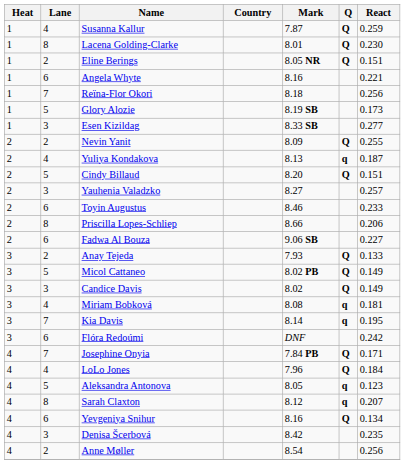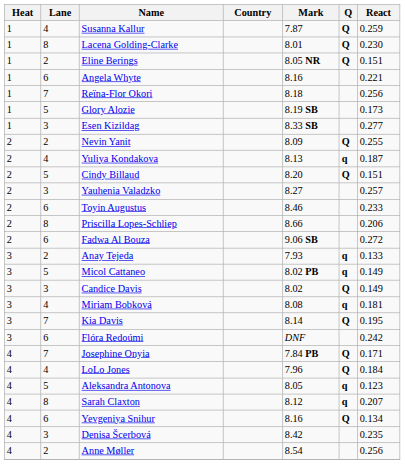 <table class="wikitable sortable" width=70%>
 <tr>
 <th>Heat</th>
 <th>Lane</th>
 <th>Name</th>
 <th>Country</th>
 <th>Mark</th>
 <th>Q</th>
 <th>React</th>
 </tr>
 <tr>
 <td>1</td>
 <td>4</td>
 <td><a href='#'>Susanna Kallur</a></td>
 <td></td>
 <td>7.87</td>
 <td><strong>Q</strong></td>
 <td>0.259</td>
 </tr>
 <tr>
 <td>1</td>
 <td>8</td>
 <td><a href='#'>Lacena Golding-Clarke</a></td>
 <td></td>
 <td>8.01</td>
 <td><strong>Q</strong></td>
 <td>0.230</td>
 </tr>
 <tr>
 <td>1</td>
 <td>2</td>
 <td><a href='#'>Eline Berings</a></td>
 <td></td>
 <td>8.05 <strong>NR</strong></td>
 <td><strong>Q</strong></td>
 <td>0.151</td>
 </tr>
 <tr>
 <td>1</td>
 <td>6</td>
 <td><a href='#'>Angela Whyte</a></td>
 <td></td>
 <td>8.16</td>
 <td></td>
 <td>0.221</td>
 </tr>
 <tr>
 <td>1</td>
 <td>7</td>
 <td><a href='#'>Reïna-Flor Okori</a></td>
 <td></td>
 <td>8.18</td>
 <td></td>
 <td>0.256</td>
 </tr>
 <tr>
 <td>1</td>
 <td>5</td>
 <td><a href='#'>Glory Alozie</a></td>
 <td></td>
 <td>8.19 <strong>SB</strong></td>
 <td></td>
 <td>0.173</td>
 </tr>
 <tr>
 <td>1</td>
 <td>3</td>
 <td><a href='#'>Esen Kizildag</a></td>
 <td></td>
 <td>8.33 <strong>SB</strong></td>
 <td></td>
 <td>0.277</td>
 </tr>
 <tr>
 <td>2</td>
 <td>2</td>
 <td><a href='#'>Nevin Yanit</a></td>
 <td></td>
 <td>8.09</td>
 <td><strong>Q</strong></td>
 <td>0.255</td>
 </tr>
 <tr>
 <td>2</td>
 <td>4</td>
 <td><a href='#'>Yuliya Kondakova</a></td>
 <td></td>
 <td>8.13</td>
 <td><strong>q</strong></td>
 <td>0.187</td>
 </tr>
 <tr>
 <td>2</td>
 <td>5</td>
 <td><a href='#'>Cindy Billaud</a></td>
 <td></td>
 <td>8.20</td>
 <td><strong>Q</strong></td>
 <td>0.151</td>
 </tr>
 <tr>
 <td>2</td>
 <td>3</td>
 <td><a href='#'>Yauhenia Valadzko</a></td>
 <td></td>
 <td>8.27</td>
 <td></td>
 <td>0.257</td>
 </tr>
 <tr>
 <td>2</td>
 <td>6</td>
 <td><a href='#'>Toyin Augustus</a></td>
 <td></td>
 <td>8.46</td>
 <td></td>
 <td>0.233</td>
 </tr>
 <tr>
 <td>2</td>
 <td>8</td>
 <td><a href='#'>Priscilla Lopes-Schliep</a></td>
 <td></td>
 <td>8.66</td>
 <td></td>
 <td>0.206</td>
 </tr>
 <tr>
 <td>2</td>
 <td>6</td>
 <td><a href='#'>Fadwa Al Bouza</a></td>
 <td></td>
 <td>9.06 <strong>SB</strong></td>
 <td></td>
-<td>0.227</td>
+<td>0.272</td>
 </tr>
 <tr>
 <td>3</td>
 <td>2</td>
 <td><a href='#'>Anay Tejeda</a></td>
 <td></td>
 <td>7.93</td>
-<td><strong>Q</strong></td>
+<td><strong>q</strong></td>
 <td>0.133</td>
 </tr>
 <tr>
 <td>3</td>
 <td>5</td>
 <td><a href='#'>Micol Cattaneo</a></td>
 <td></td>
 <td>8.02 <strong>PB</strong></td>
-<td><strong>Q</strong></td>
+<td><strong>q</strong></td>
 <td>0.149</td>
 </tr>
 <tr>
 <td>3</td>
 <td>3</td>
 <td><a href='#'>Candice Davis</a></td>
 <td></td>
 <td>8.02</td>
 <td><strong>Q</strong></td>
 <td>0.149</td>
 </tr>
 <tr>
 <td>3</td>
 <td>4</td>
 <td><a href='#'>Miriam Bobková</a></td>
 <td></td>
 <td>8.08</td>
 <td><strong>q</strong></td>
 <td>0.181</td>
 </tr>
 <tr>
 <td>3</td>
 <td>7</td>
 <td><a href='#'>Kia Davis</a></td>
 <td></td>
 <td>8.14</td>
-<td><strong>q</strong></td>
+<td><strong>Q</strong></td>
 <td>0.195</td>
 </tr>
 <tr>
 <td>3</td>
 <td>6</td>
 <td><a href='#'>Flóra Redoúmi</a></td>
 <td></td>
 <td><em>DNF</em></td>
 <td></td>
 <td>0.242</td>
 </tr>
 <tr>
 <td>4</td>
 <td>7</td>
 <td><a href='#'>Josephine Onyia</a></td>
 <td></td>
 <td>7.84 <strong>PB</strong></td>
 <td><strong>Q</strong></td>
 <td>0.171</td>
 </tr>
 <tr>
 <td>4</td>
 <td>4</td>
 <td><a href='#'>LoLo Jones</a></td>
 <td></td>
 <td>7.96</td>
 <td><strong>Q</strong></td>
 <td>0.184</td>
 </tr>
 <tr>
 <td>4</td>
 <td>5</td>
 <td><a href='#'>Aleksandra Antonova</a></td>
 <td></td>
 <td>8.05</td>
 <td><strong>q</strong></td>
 <td>0.123</td>
 </tr>
 <tr>
 <td>4</td>
 <td>8</td>
 <td><a href='#'>Sarah Claxton</a></td>
 <td></td>
 <td>8.12</td>
 <td><strong>q</strong></td>
 <td>0.207</td>
 </tr>
 <tr>
 <td>4</td>
 <td>6</td>
 <td><a href='#'>Yevgeniya Snihur</a></td>
 <td></td>
 <td>8.16</td>
 <td><strong>Q</strong></td>
 <td>0.134</td>
 </tr>
 <tr>
 <td>4</td>
 <td>3</td>
 <td><a href='#'>Denisa Šcerbová</a></td>
 <td></td>
 <td>8.42</td>
 <td></td>
 <td>0.235</td>
 </tr>
 <tr>
 <td>4</td>
 <td>2</td>
 <td><a href='#'>Anne Møller</a></td>
 <td></td>
 <td>8.54</td>
 <td></td>
 <td>0.256</td>
 </tr>
 <tr>
 </tr>
 </table>
